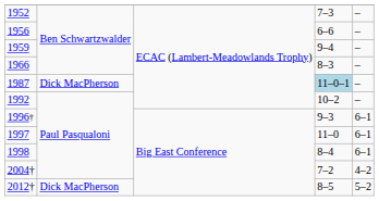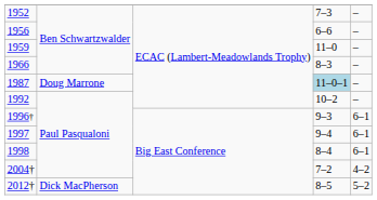 <table class="wikitable">
 <tr>
 </tr>
 <tr>
 <td><a href='#'>1952</a></td>
 <td rowspan="4"><a href='#'>Ben Schwartzwalder</a></td>
 <td rowspan="6"><a href='#'>ECAC</a> (<a href='#'>Lambert-Meadowlands Trophy</a>)</td>
 <td>7–3</td>
 <td>–</td>
 </tr>
 <tr>
 <td><a href='#'>1956</a></td>
 <td>6–6</td>
 <td>–</td>
 </tr>
 <tr>
 <td><a href='#'>1959</a></td>
-<td>9–4</td>
+<td>11–0</td>
 <td>–</td>
 </tr>
 <tr>
 <td><a href='#'>1966</a></td>
 <td>8–3</td>
 <td>–</td>
 </tr>
 <tr>
 <td><a href='#'>1987</a></td>
-<td><a href='#'>Dick MacPherson</a></td>
+<td><a href='#'>Doug Marrone</a></td>
 <td style="background: lightblue;">11–0–1</td>
 <td>–</td>
 </tr>
 <tr>
 <td><a href='#'>1992</a></td>
 <td rowspan="5"><a href='#'>Paul Pasqualoni</a></td>
 <td>10–2</td>
 <td>–</td>
 </tr>
 <tr>
 <td><a href='#'>1996</a><small>†</small></td>
 <td rowspan="5"><a href='#'>Big East Conference</a></td>
 <td>9–3</td>
 <td>6–1</td>
 </tr>
 <tr>
 <td><a href='#'>1997</a></td>
-<td>11–0</td>
+<td>9–4</td>
 <td>6–1</td>
 </tr>
 <tr>
 <td><a href='#'>1998</a></td>
 <td>8–4</td>
 <td>6–1</td>
 </tr>
 <tr>
 <td><a href='#'>2004</a>†</td>
 <td>7–2</td>
 <td>4–2</td>
 </tr>
 <tr>
 <td><a href='#'>2012</a>†</td>
 <td><a href='#'>Dick MacPherson</a></td>
 <td>8–5</td>
 <td>5–2</td>
 </tr>
 </table>
